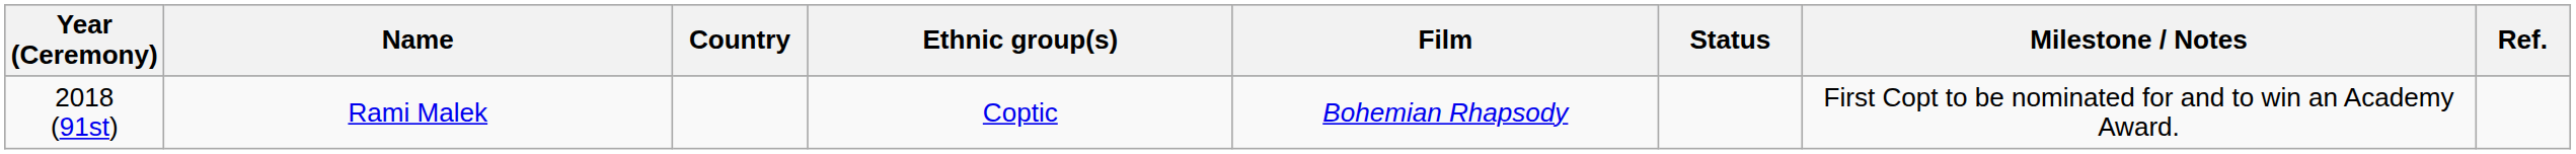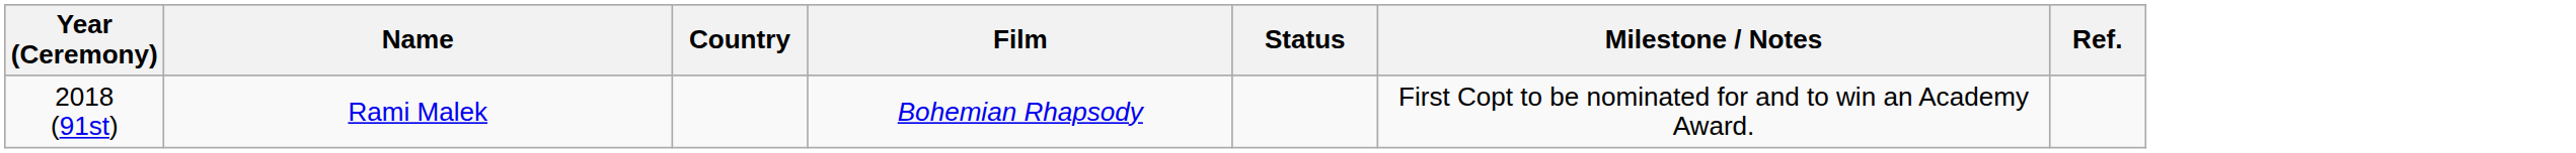 <table class="wikitable" style="text-align: center">
 <tr style="background:#ebf5ff;">
 <th style="width:75px;">Year<br>(Ceremony)</th>
 <th style="width:300px;">Name</th>
 <th width="75">Country</th>
-<th style="width:250px;">Ethnic group(s)</th>
 <th style="width:250px;">Film</th>
 <th style="width:80px;">Status</th>
 <th style="width:400px;">Milestone / Notes</th>
 <th style="width:50px;">Ref.</th>
 </tr>
 <tr>
 <td>2018<br>(<a href='#'>91st</a>)</td>
 <td><a href='#'>Rami Malek</a></td>
 <td></td>
-<td><a href='#'>Coptic</a></td>
 <td><em><a href='#'>Bohemian Rhapsody</a></em></td>
 <td></td>
 <td>First Copt to be nominated for and to win an Academy Award.</td>
 <td></td>
 </tr>
 </table>
